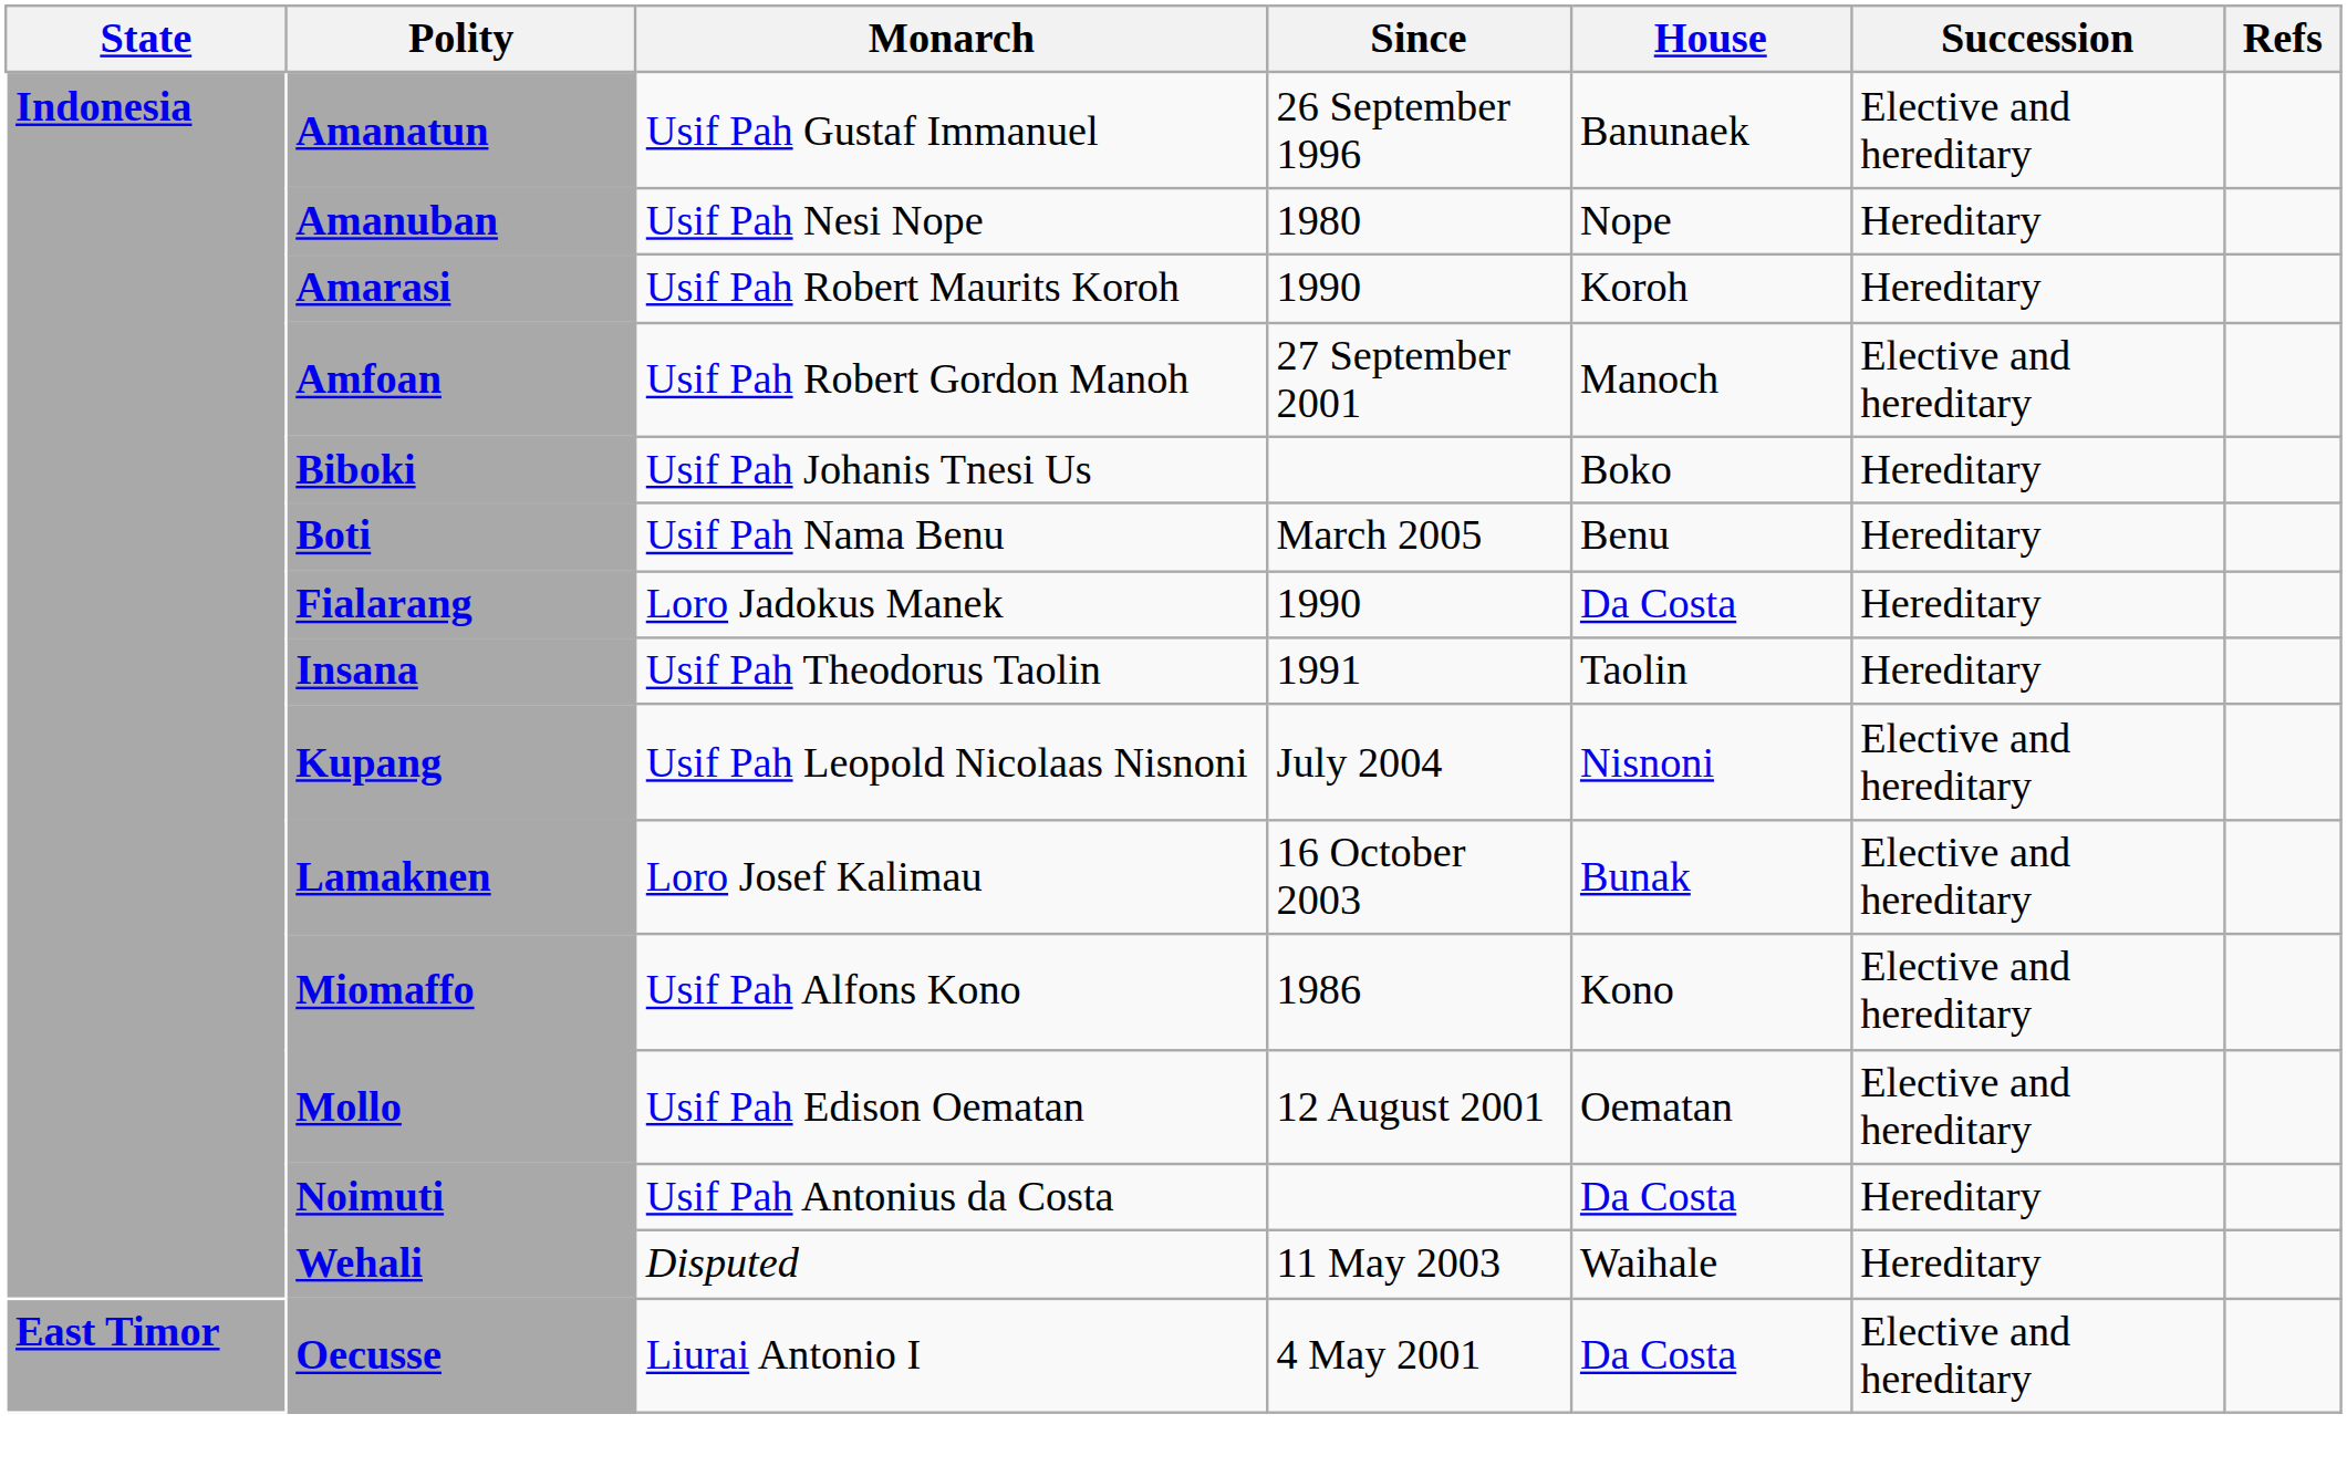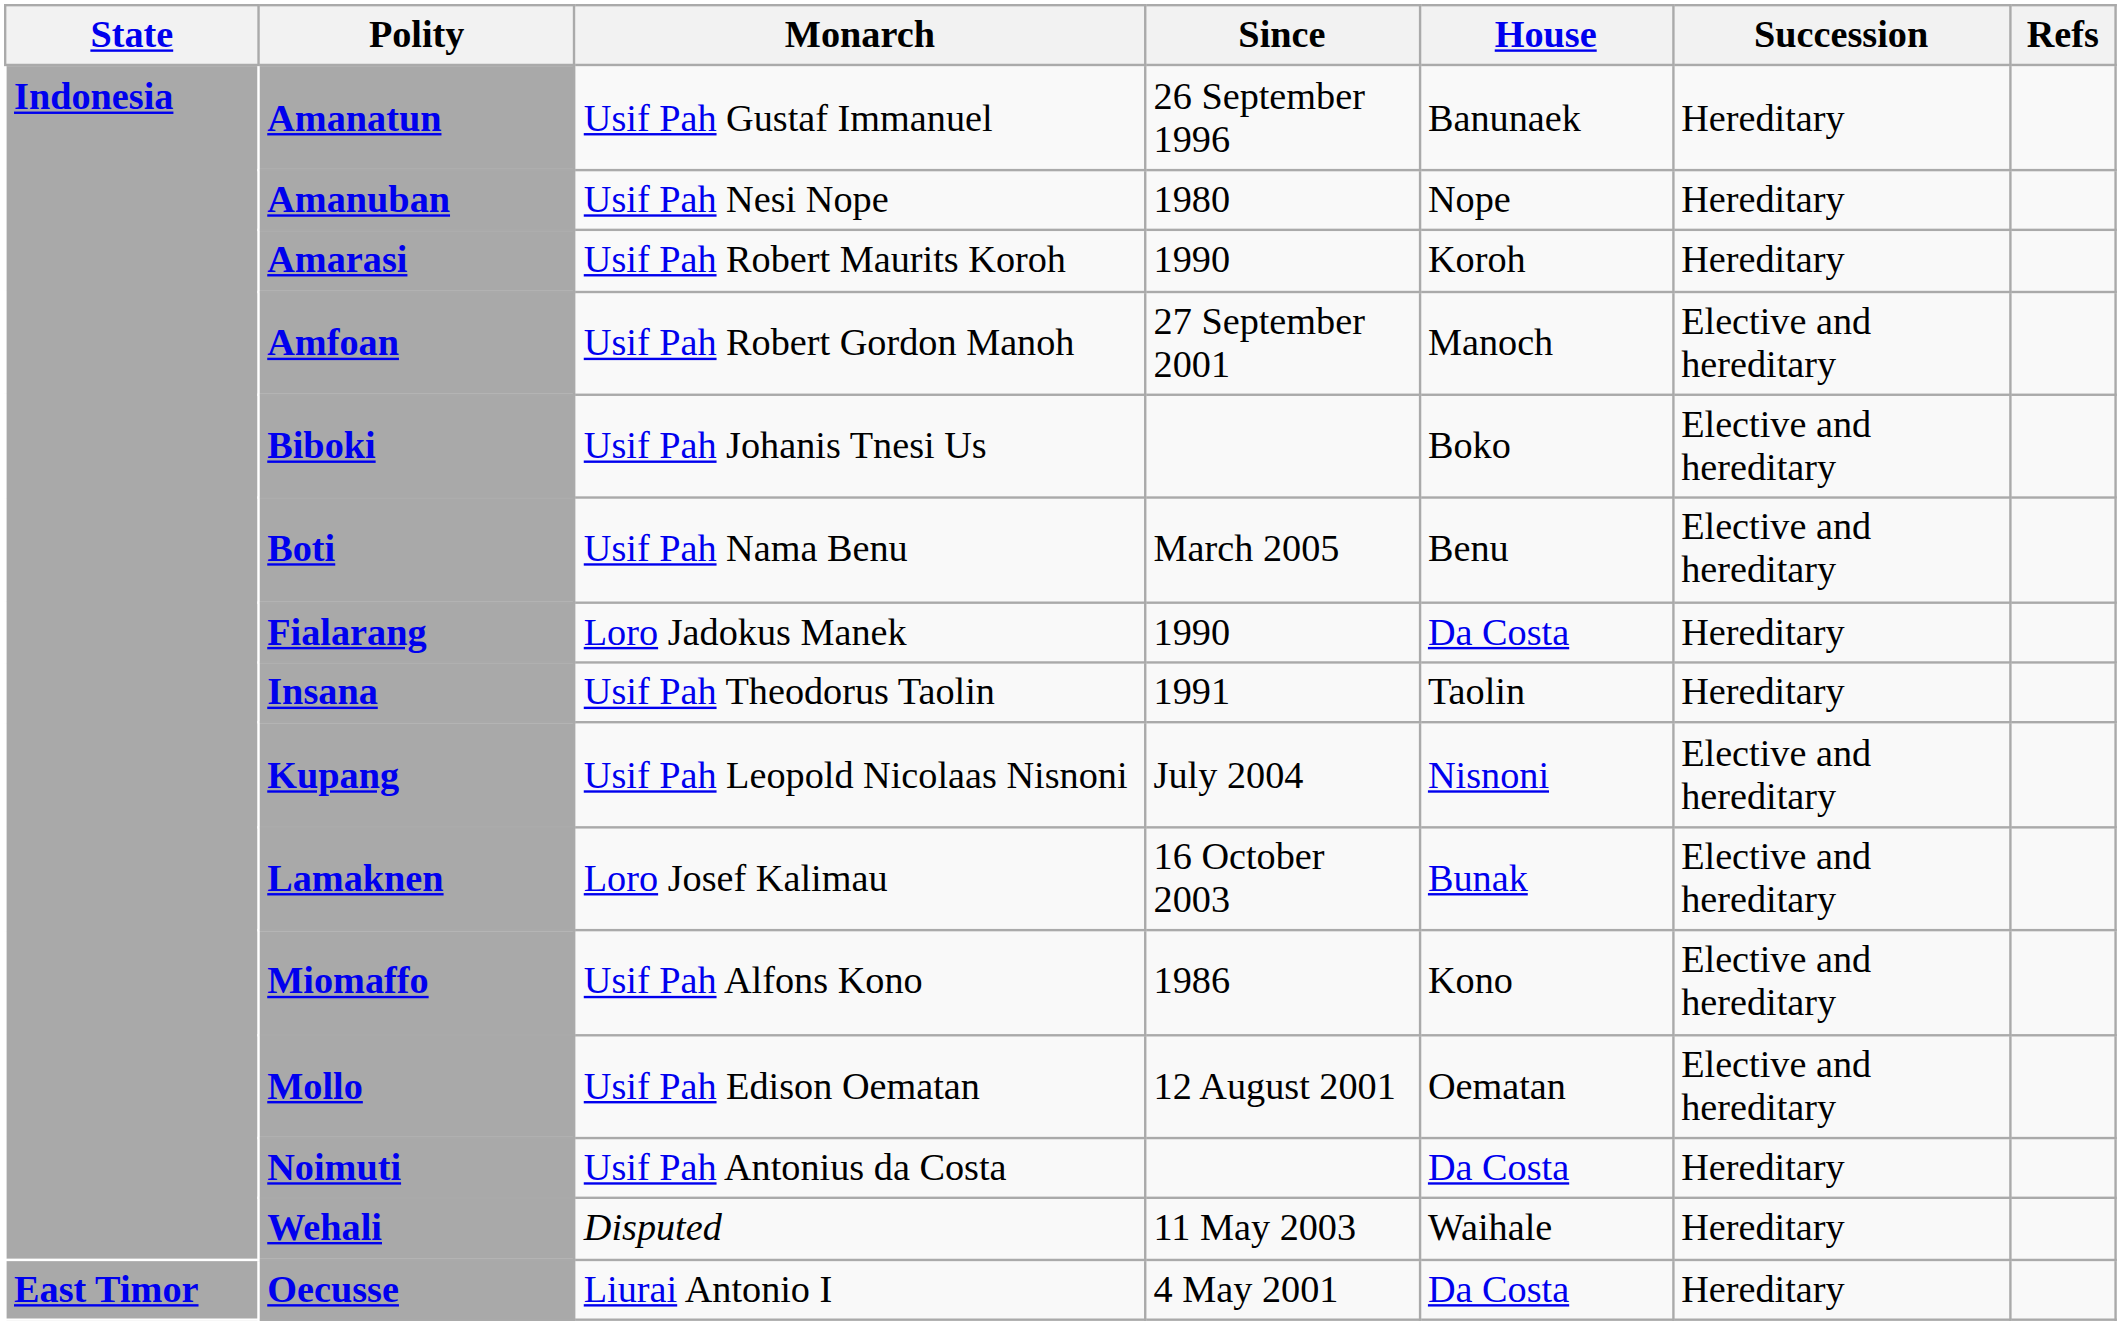 <table class="wikitable" width="100%">
 <tr>
 <th width="12%"><a href='#'>State</a></th>
 <th width="15%">Polity</th>
 <th width="27%">Monarch</th>
 <th width="13%">Since</th>
 <th width="12%"><a href='#'>House</a></th>
 <th width="16%">Succession</th>
 <th width="5%">Refs</th>
 </tr>
 <tr>
 <td bgcolor="#A9A9A9" rowspan="14" style="vertical-align: top; border-color: white;"> <strong><a href='#'><span>Indonesia</span></a></strong></td>
 <td bgcolor="#A9A9A9"><strong><a href='#'><span>Amanatun</span></a></strong></td>
 <td><a href='#'>Usif Pah</a> Gustaf Immanuel </td>
 <td>26 September 1996</td>
 <td>Banunaek </td>
-<td>Elective and hereditary </td>
+<td>Hereditary</td>
 <td align="center"></td>
 </tr>
 <tr>
 <td bgcolor="#A9A9A9"><strong><a href='#'><span>Amanuban</span></a></strong></td>
 <td><a href='#'>Usif Pah</a> Nesi Nope</td>
 <td>1980</td>
 <td>Nope </td>
 <td>Hereditary</td>
 <td align="center"></td>
 </tr>
 <tr>
 <td bgcolor="#A9A9A9"><strong><a href='#'><span>Amarasi</span></a></strong></td>
 <td><a href='#'>Usif Pah</a> Robert Maurits Koroh</td>
 <td>1990</td>
 <td>Koroh </td>
 <td>Hereditary</td>
 <td align="center"></td>
 </tr>
 <tr>
 <td bgcolor="#A9A9A9"><strong><a href='#'><span>Amfoan</span></a></strong></td>
 <td><a href='#'>Usif Pah</a> Robert Gordon Manoh</td>
 <td>27 September 2001</td>
 <td>Manoch </td>
 <td>Elective and hereditary</td>
 <td align="center"></td>
 </tr>
 <tr>
 <td bgcolor="#A9A9A9"><strong><a href='#'><span>Biboki</span></a></strong></td>
 <td><a href='#'>Usif Pah</a> Johanis Tnesi Us</td>
 <td></td>
 <td>Boko</td>
-<td>Hereditary</td>
+<td>Elective and hereditary</td>
 <td align="center"></td>
 </tr>
 <tr>
 <td bgcolor="#A9A9A9"><strong><a href='#'><span>Boti</span></a></strong></td>
 <td><a href='#'>Usif Pah</a> Nama Benu</td>
 <td>March 2005 </td>
 <td>Benu</td>
-<td>Hereditary</td>
+<td>Elective and hereditary</td>
 <td align="center"></td>
 </tr>
 <tr>
 <td bgcolor="#A9A9A9"><strong><a href='#'><span>Fialarang</span></a></strong></td>
 <td><a href='#'>Loro</a> Jadokus Manek</td>
 <td>1990</td>
 <td><a href='#'>Da Costa</a> </td>
 <td>Hereditary</td>
 <td align="center"></td>
 </tr>
 <tr>
 <td bgcolor="#A9A9A9"><strong><a href='#'><span>Insana</span></a></strong></td>
 <td><a href='#'>Usif Pah</a> Theodorus Taolin </td>
 <td>1991</td>
 <td>Taolin</td>
 <td>Hereditary</td>
 <td align="center"></td>
 </tr>
 <tr>
 <td bgcolor="#A9A9A9"><strong><a href='#'><span>Kupang</span></a></strong></td>
 <td><a href='#'>Usif Pah</a> Leopold Nicolaas Nisnoni </td>
 <td>July 2004 </td>
 <td><a href='#'>Nisnoni</a> </td>
 <td>Elective and hereditary</td>
 <td align="center"></td>
 </tr>
 <tr>
 <td bgcolor="#A9A9A9"><strong><a href='#'><span>Lamaknen</span></a></strong></td>
 <td><a href='#'>Loro</a> Josef Kalimau</td>
 <td>16 October 2003</td>
 <td><a href='#'>Bunak</a> </td>
 <td>Elective and hereditary </td>
 <td align="center"></td>
 </tr>
 <tr>
 <td bgcolor="#A9A9A9"><strong><a href='#'><span>Miomaffo</span></a></strong> </td>
 <td><a href='#'>Usif Pah</a> Alfons Kono</td>
 <td>1986</td>
 <td>Kono</td>
 <td>Elective and hereditary </td>
 <td align="center"></td>
 </tr>
 <tr>
 <td bgcolor="#A9A9A9"><strong><a href='#'><span>Mollo</span></a></strong></td>
 <td><a href='#'>Usif Pah</a> Edison Oematan</td>
 <td>12 August 2001</td>
 <td>Oematan</td>
 <td>Elective and hereditary</td>
 <td align="center"></td>
 </tr>
 <tr>
 <td bgcolor="#A9A9A9"><strong><a href='#'><span>Noimuti</span></a></strong></td>
 <td><a href='#'>Usif Pah</a> Antonius da Costa</td>
 <td></td>
 <td><a href='#'>Da Costa</a> </td>
 <td>Hereditary</td>
 <td align="center"></td>
 </tr>
 <tr>
 <td bgcolor="#A9A9A9"><strong><a href='#'><span>Wehali</span></a></strong></td>
 <td><em>Disputed</em> </td>
 <td>11 May 2003</td>
 <td>Waihale </td>
 <td>Hereditary</td>
 <td align="center"></td>
 </tr>
 <tr>
 <td bgcolor="#A9A9A9" style="vertical-align: top; border-color: white;"> <strong><a href='#'><span>East Timor</span></a></strong></td>
 <td bgcolor="#A9A9A9"><strong><a href='#'><span>Oecusse</span></a></strong> </td>
 <td><a href='#'>Liurai</a> Antonio I</td>
 <td>4 May 2001 </td>
 <td><a href='#'>Da Costa</a> </td>
-<td>Elective and hereditary </td>
+<td>Hereditary</td>
 <td align="center"></td>
 </tr>
 </table>
